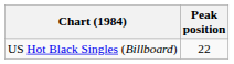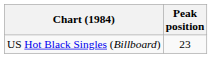 <table class="wikitable">
 <tr>
 <th>Chart (1984)</th>
 <th>Peak<br>position</th>
 </tr>
 <tr>
 <td>US <a href='#'>Hot Black Singles</a> (<em>Billboard</em>)</td>
-<td align="center">22</td>
+<td align="center">23</td>
 </tr>
 </table>
